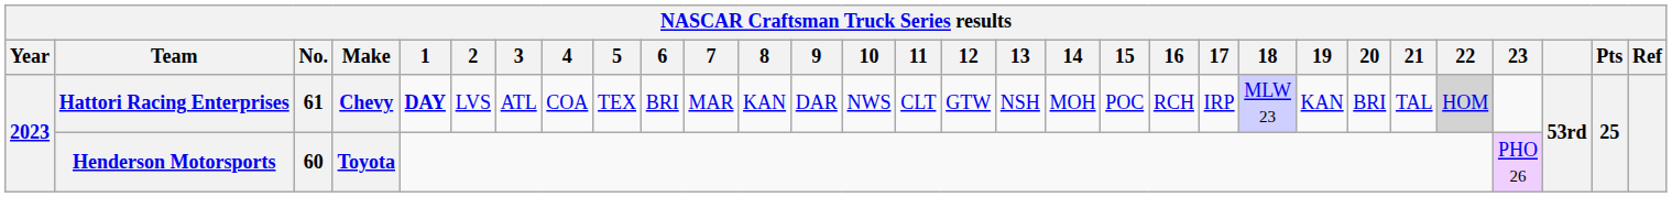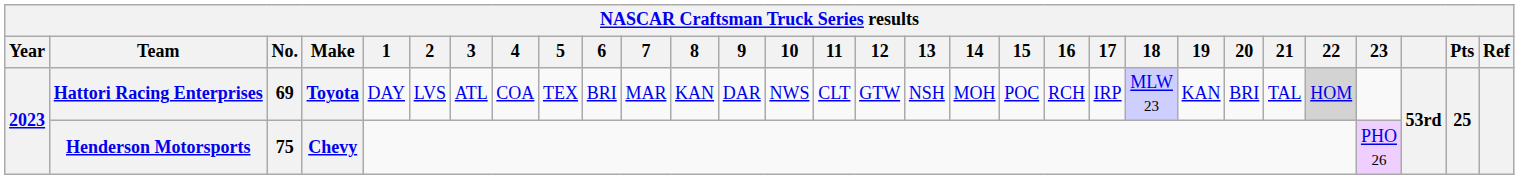 <table class="wikitable" style="text-align:center; font-size:75%">
 <tr>
 <th colspan=32><a href='#'>NASCAR Craftsman Truck Series</a> results</th>
 </tr>
 <tr>
 <th>Year</th>
 <th>Team</th>
 <th>No.</th>
 <th>Make</th>
 <th>1</th>
 <th>2</th>
 <th>3</th>
 <th>4</th>
 <th>5</th>
 <th>6</th>
 <th>7</th>
 <th>8</th>
 <th>9</th>
 <th>10</th>
 <th>11</th>
 <th>12</th>
 <th>13</th>
 <th>14</th>
 <th>15</th>
 <th>16</th>
 <th>17</th>
 <th>18</th>
 <th>19</th>
 <th>20</th>
 <th>21</th>
 <th>22</th>
 <th>23</th>
 <th></th>
 <th>Pts</th>
 <th>Ref</th>
 </tr>
 <tr>
 <th rowspan="2"><a href='#'>2023</a></th>
 <th><a href='#'>Hattori Racing Enterprises</a></th>
-<th>61</th>
-<th><a href='#'>Chevy</a></th>
-<td><strong><a href='#'>DAY</a></strong></td>
+<th>69</th>
+<th><a href='#'>Toyota</a></th>
+<td><a href='#'>DAY</a></td>
 <td><a href='#'>LVS</a></td>
 <td><a href='#'>ATL</a></td>
 <td><a href='#'>COA</a></td>
 <td><a href='#'>TEX</a></td>
 <td><a href='#'>BRI</a></td>
 <td><a href='#'>MAR</a></td>
 <td><a href='#'>KAN</a></td>
 <td><a href='#'>DAR</a></td>
 <td><a href='#'>NWS</a></td>
 <td><a href='#'>CLT</a></td>
 <td><a href='#'>GTW</a></td>
 <td><a href='#'>NSH</a></td>
 <td><a href='#'>MOH</a></td>
 <td><a href='#'>POC</a></td>
 <td><a href='#'>RCH</a></td>
 <td><a href='#'>IRP</a></td>
 <td style="background:#CFCFFF;"><a href='#'>MLW</a><br><small>23</small></td>
 <td><a href='#'>KAN</a></td>
 <td><a href='#'>BRI</a></td>
 <td><a href='#'>TAL</a></td>
 <td style="background: lightgrey;"><a href='#'>HOM</a></td>
 <td></td>
 <th rowspan="2">53rd</th>
 <th rowspan="2">25</th>
 <th rowspan="2"></th>
 </tr>
 <tr>
 <th><a href='#'>Henderson Motorsports</a></th>
-<th>60</th>
-<th><a href='#'>Toyota</a></th>
+<th>75</th>
+<th><a href='#'>Chevy</a></th>
 <td colspan="22"></td>
 <td style="background:#EFCFFF;"><a href='#'>PHO</a><br><small>26</small></td>
 </tr>
 </table>
